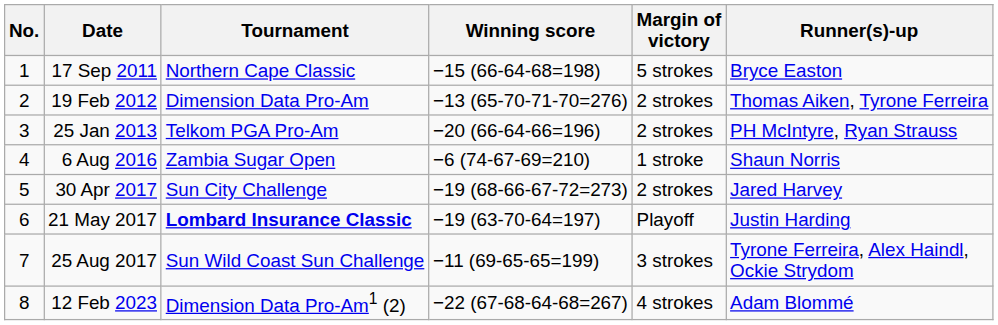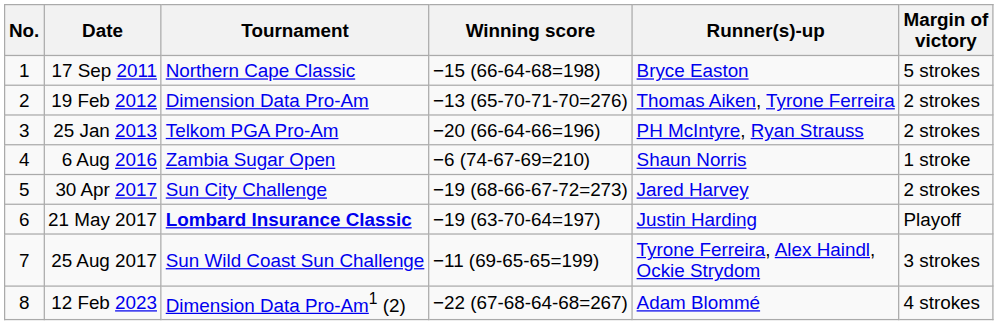 <table class="wikitable" style="font-size:95%;">
 <tr>
 <th>No.</th>
 <th>Date</th>
 <th>Tournament</th>
 <th>Winning score</th>
+<th>Runner(s)-up</th>
 <th>Margin of<br>victory</th>
-<th>Runner(s)-up</th>
 </tr>
 <tr>
 <td align=center>1</td>
 <td align=right>17 Sep <a href='#'>2011</a></td>
 <td><a href='#'>Northern Cape Classic</a></td>
 <td>−15 (66-64-68=198)</td>
+<td> <a href='#'>Bryce Easton</a></td>
 <td>5 strokes</td>
-<td> <a href='#'>Bryce Easton</a></td>
 </tr>
 <tr>
 <td align=center>2</td>
 <td align=right>19 Feb <a href='#'>2012</a></td>
 <td><a href='#'>Dimension Data Pro-Am</a></td>
 <td>−13 (65-70-71-70=276)</td>
+<td> <a href='#'>Thomas Aiken</a>,  <a href='#'>Tyrone Ferreira</a></td>
 <td>2 strokes</td>
-<td> <a href='#'>Thomas Aiken</a>,  <a href='#'>Tyrone Ferreira</a></td>
 </tr>
 <tr>
 <td align=center>3</td>
 <td align=right>25 Jan <a href='#'>2013</a></td>
 <td><a href='#'>Telkom PGA Pro-Am</a></td>
 <td>−20 (66-64-66=196)</td>
+<td> <a href='#'>PH McIntyre</a>,  <a href='#'>Ryan Strauss</a></td>
 <td>2 strokes</td>
-<td> <a href='#'>PH McIntyre</a>,  <a href='#'>Ryan Strauss</a></td>
 </tr>
 <tr>
 <td align=center>4</td>
 <td align=right>6 Aug <a href='#'>2016</a></td>
 <td><a href='#'>Zambia Sugar Open</a></td>
 <td>−6 (74-67-69=210)</td>
+<td> <a href='#'>Shaun Norris</a></td>
 <td>1 stroke</td>
-<td> <a href='#'>Shaun Norris</a></td>
 </tr>
 <tr>
 <td align=center>5</td>
 <td align=right>30 Apr <a href='#'>2017</a></td>
 <td><a href='#'>Sun City Challenge</a></td>
 <td>−19 (68-66-67-72=273)</td>
+<td> <a href='#'>Jared Harvey</a></td>
 <td>2 strokes</td>
-<td> <a href='#'>Jared Harvey</a></td>
 </tr>
 <tr>
 <td align=center>6</td>
 <td align=right>21 May 2017</td>
 <td><strong><a href='#'>Lombard Insurance Classic</a></strong></td>
 <td>−19 (63-70-64=197)</td>
+<td> <a href='#'>Justin Harding</a></td>
 <td>Playoff</td>
-<td> <a href='#'>Justin Harding</a></td>
 </tr>
 <tr>
 <td align=center>7</td>
 <td align=right>25 Aug 2017</td>
 <td><a href='#'>Sun Wild Coast Sun Challenge</a></td>
 <td>−11 (69-65-65=199)</td>
+<td> <a href='#'>Tyrone Ferreira</a>,  <a href='#'>Alex Haindl</a>,<br> <a href='#'>Ockie Strydom</a></td>
 <td>3 strokes</td>
-<td> <a href='#'>Tyrone Ferreira</a>,  <a href='#'>Alex Haindl</a>,<br> <a href='#'>Ockie Strydom</a></td>
 </tr>
 <tr>
 <td align=center>8</td>
 <td align=right>12 Feb <a href='#'>2023</a></td>
 <td><a href='#'>Dimension Data Pro-Am</a><sup>1</sup> (2)</td>
 <td>−22 (67-68-64-68=267)</td>
+<td> <a href='#'>Adam Blommé</a></td>
 <td>4 strokes</td>
-<td> <a href='#'>Adam Blommé</a></td>
 </tr>
 </table>
